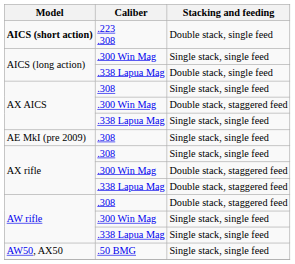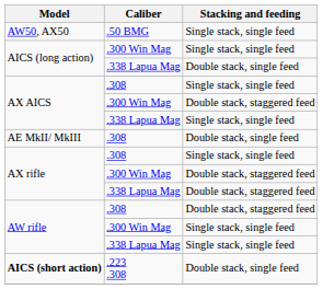 <table class="wikitable" style="text-align: left;">
 <tr>
 <th>Model</th>
 <th>Caliber</th>
 <th>Stacking and feeding</th>
 </tr>
 <tr>
-<td><strong>AICS (short action)</strong></td>
-<td><a href='#'>.223</a><br><a href='#'>.308</a></td>
-<td>Double stack, single feed</td>
+<td><a href='#'>AW50</a>, AX50</td>
+<td><a href='#'>.50 BMG</a></td>
+<td>Single stack, single feed</td>
 </tr>
 <tr>
 <td rowspan="2">AICS (long action)</td>
 <td><a href='#'>.300 Win Mag</a></td>
 <td>Single stack, single feed</td>
 </tr>
 <tr>
 <td><a href='#'>.338 Lapua Mag</a></td>
 <td>Double stack, single feed</td>
 </tr>
 <tr>
 <td rowspan="3">AX AICS</td>
 <td><a href='#'>.308</a></td>
 <td>Single stack, single feed</td>
 </tr>
 <tr>
 <td><a href='#'>.300 Win Mag</a></td>
 <td>Double stack, staggered feed</td>
 </tr>
 <tr>
 <td><a href='#'>.338 Lapua Mag</a></td>
 <td>Single stack, single feed</td>
 </tr>
 <tr>
-<td>AE MkI (pre 2009)</td>
+<td>AE MkII/ MkIII</td>
 <td><a href='#'>.308</a></td>
-<td>Single stack, single feed</td>
+<td>Double stack, single feed</td>
 </tr>
 <tr>
 <td rowspan="3">AX rifle</td>
 <td><a href='#'>.308</a></td>
 <td>Single stack, single feed</td>
 </tr>
 <tr>
 <td><a href='#'>.300 Win Mag</a></td>
 <td>Double stack, staggered feed</td>
 </tr>
 <tr>
 <td><a href='#'>.338 Lapua Mag</a></td>
 <td>Double stack, staggered feed</td>
 </tr>
 <tr>
 <td rowspan="3"><a href='#'>AW rifle</a></td>
 <td><a href='#'>.308</a></td>
 <td>Double stack, staggered feed</td>
 </tr>
 <tr>
 <td><a href='#'>.300 Win Mag</a></td>
 <td>Single stack, single feed</td>
 </tr>
 <tr>
 <td><a href='#'>.338 Lapua Mag</a></td>
 <td>Single stack, single feed</td>
 </tr>
 <tr>
-<td><a href='#'>AW50</a>, AX50</td>
-<td><a href='#'>.50 BMG</a></td>
-<td>Single stack, single feed</td>
+<td><strong>AICS (short action)</strong></td>
+<td><a href='#'>.223</a><br><a href='#'>.308</a></td>
+<td>Double stack, single feed</td>
 </tr>
 <tr>
 </tr>
 </table>
